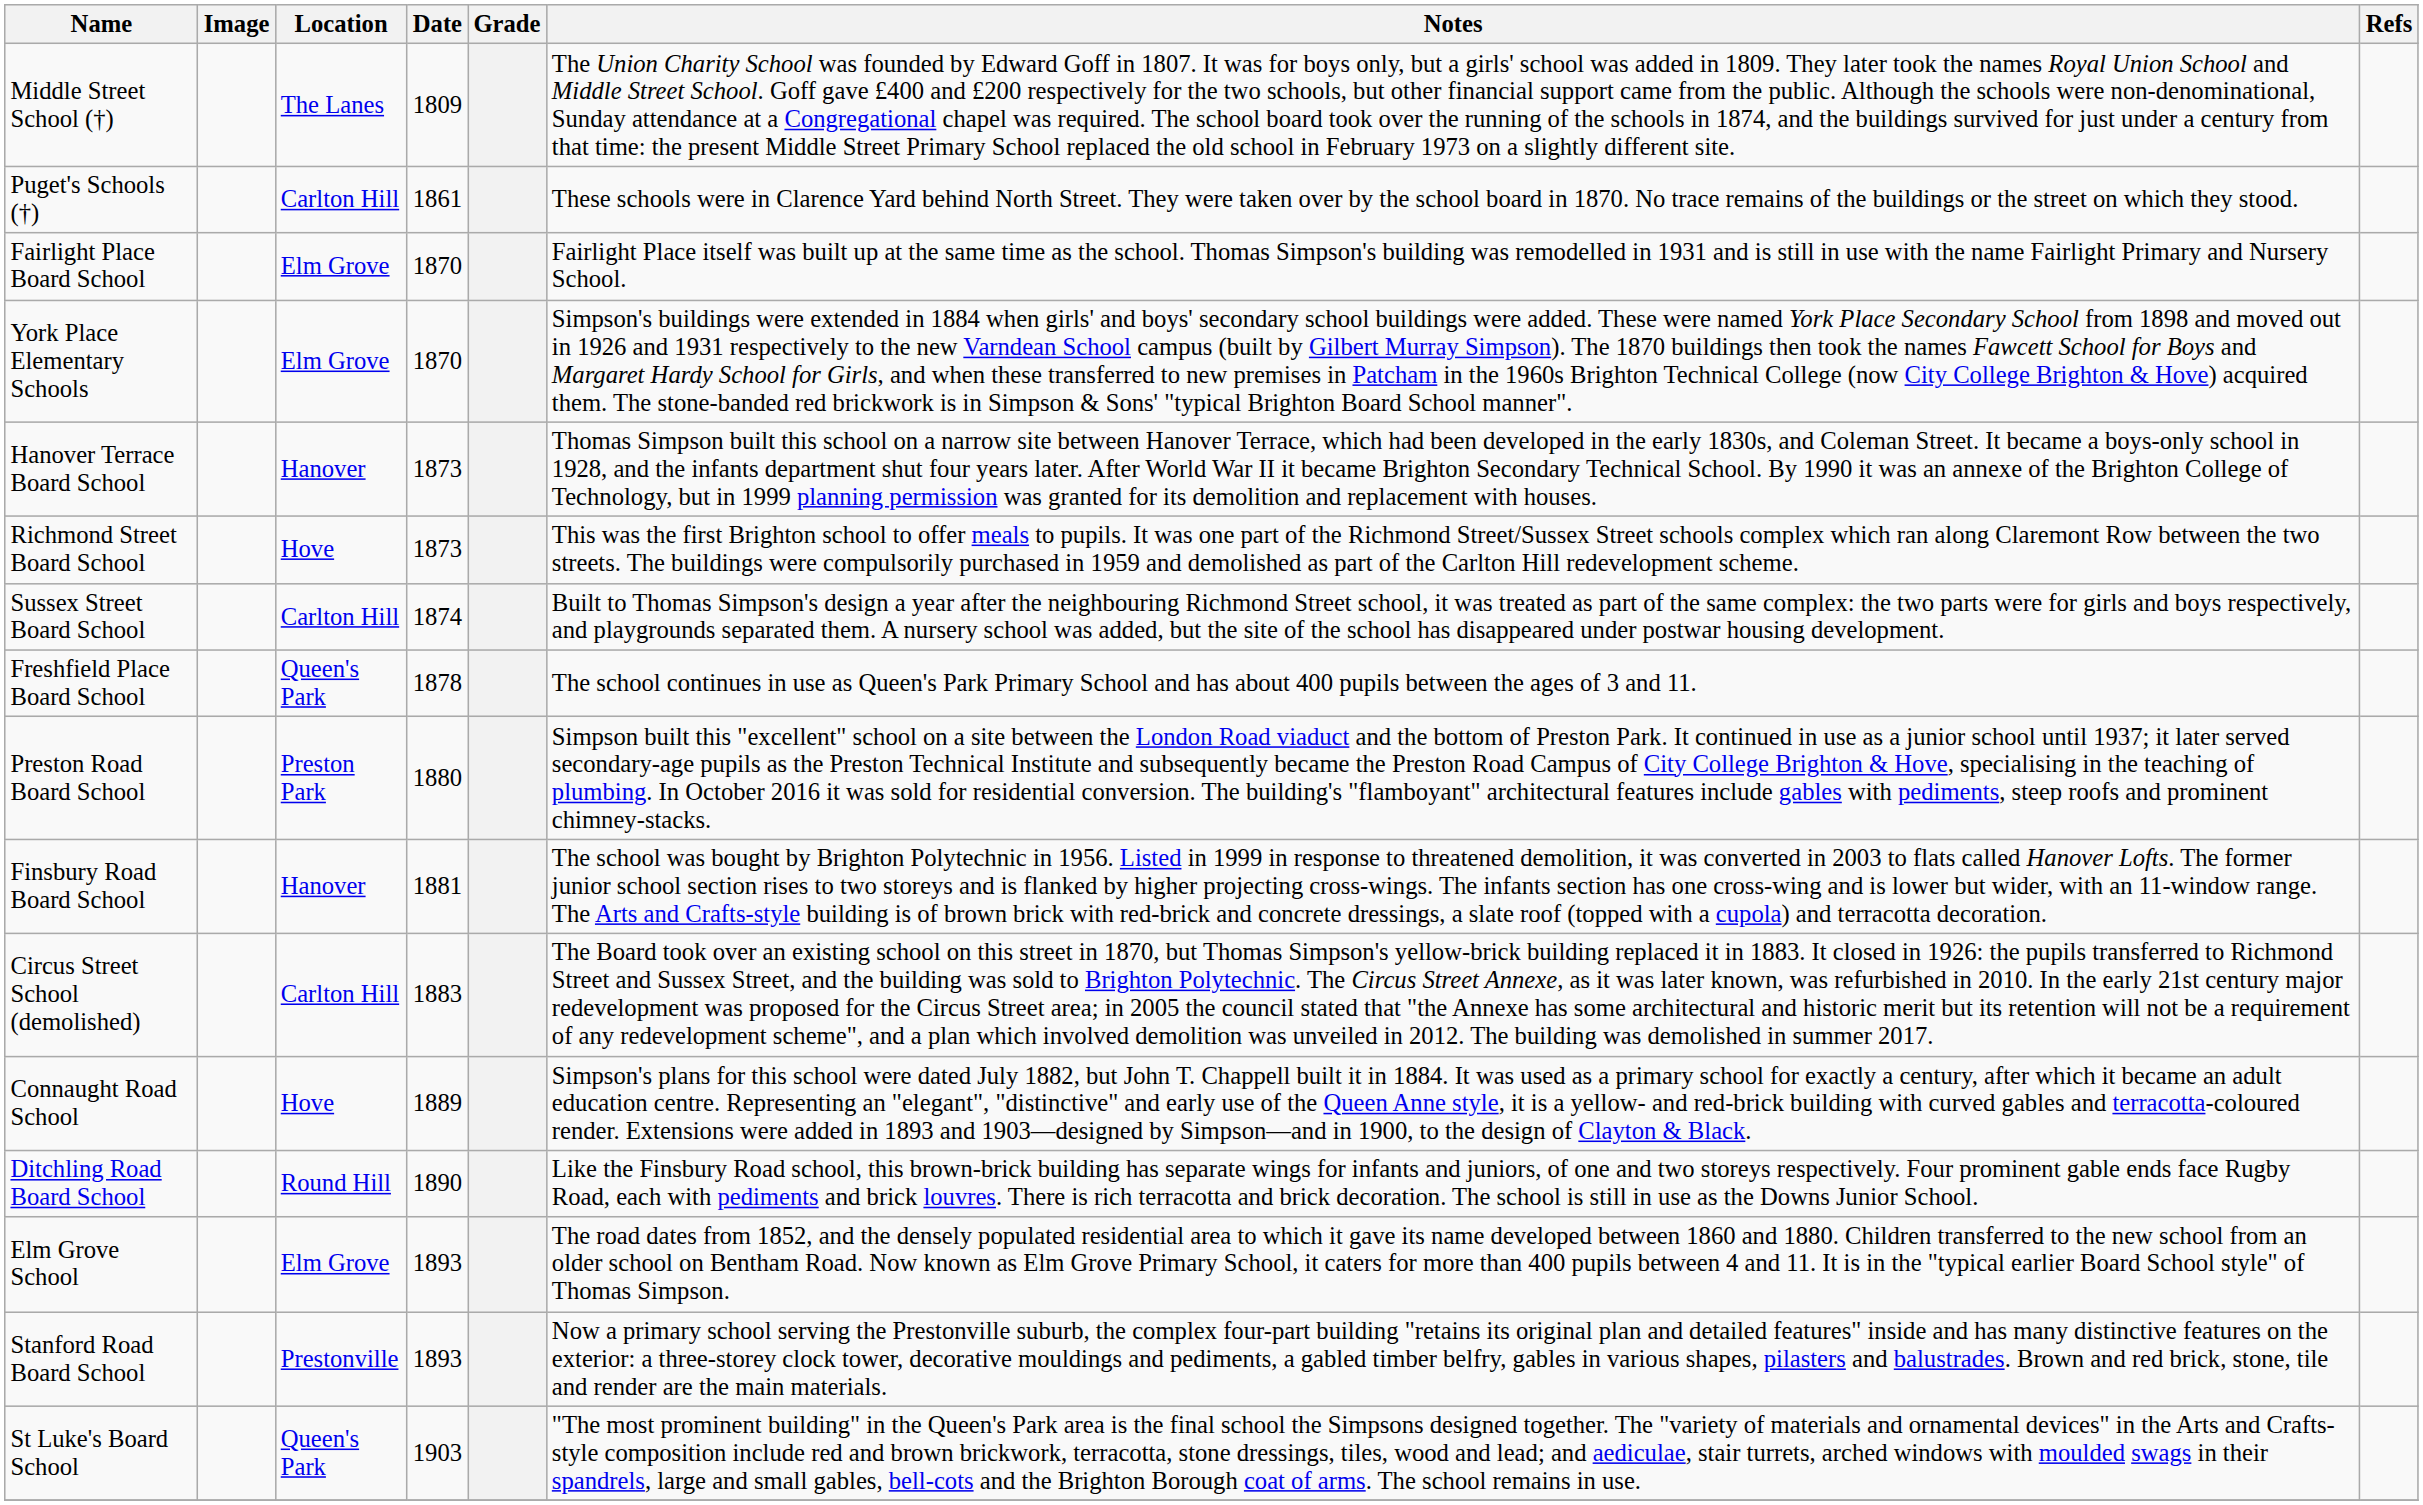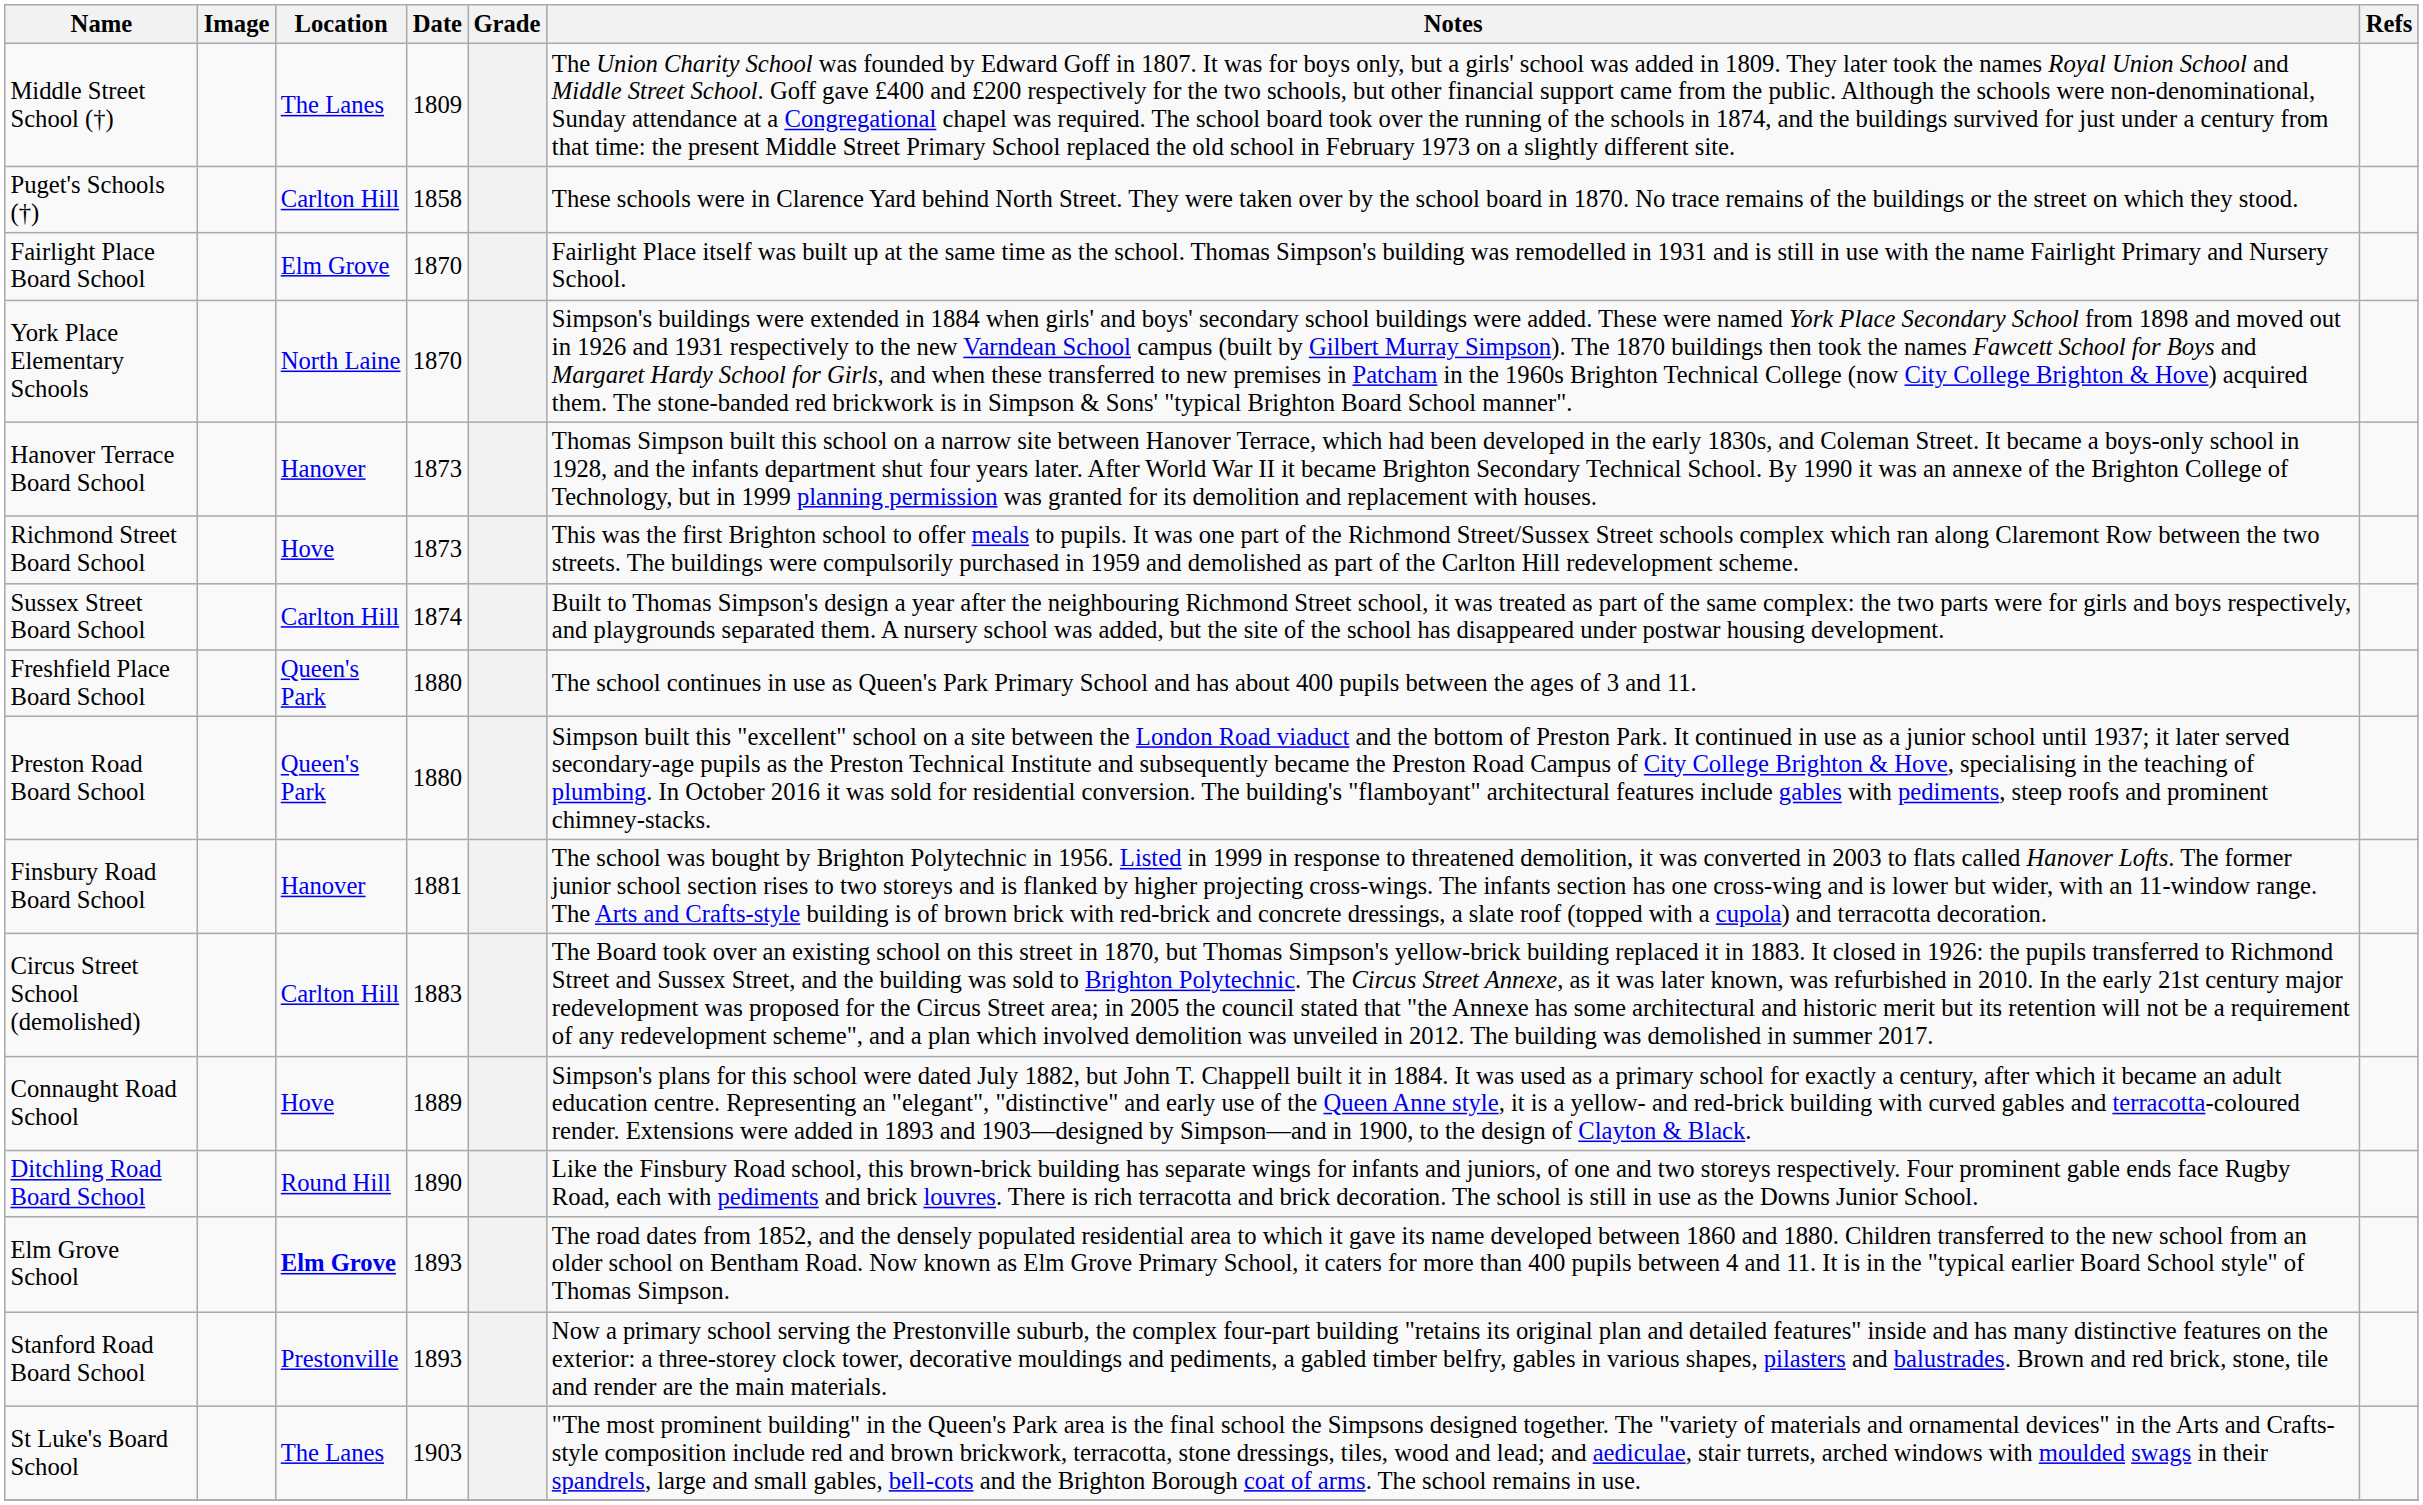 <table class="wikitable sortable">
 <tr>
 <th>Name</th>
 <th class="unsortable">Image</th>
 <th>Location</th>
 <th>Date</th>
 <th>Grade</th>
 <th class="unsortable">Notes</th>
 <th class="unsortable">Refs</th>
 </tr>
 <tr>
 <td>Middle Street School (†)</td>
 <td></td>
 <td><a href='#'>The Lanes</a><br></td>
 <td>1809</td>
 <th align="center"></th>
 <td>The <em>Union Charity School</em> was founded by Edward Goff in 1807.  It was for boys only, but a girls' school was added in 1809.  They later took the names <em>Royal Union School</em> and <em>Middle Street School</em>.  Goff gave £400 and £200 respectively for the two schools, but other financial support came from the public.  Although the schools were non-denominational, Sunday attendance at a <a href='#'>Congregational</a> chapel was required.  The school board took over the running of the schools in 1874, and the buildings survived for just under a century from that time: the present Middle Street Primary School replaced the old school in February 1973 on a slightly different site.</td>
 <td></td>
 </tr>
 <tr>
 <td>Puget's Schools (†)</td>
 <td></td>
 <td><a href='#'>Carlton Hill</a><br></td>
-<td>1861</td>
+<td>1858</td>
 <th align="center"></th>
 <td>These schools were in Clarence Yard behind North Street.  They were taken over by the school board in 1870.  No trace remains of the buildings or the street on which they stood.</td>
 <td></td>
 </tr>
 <tr>
 <td>Fairlight Place Board School</td>
 <td></td>
 <td><a href='#'>Elm Grove</a><br></td>
 <td>1870</td>
 <th align="center"></th>
 <td>Fairlight Place itself was built up at the same time as the school.  Thomas Simpson's building was remodelled in 1931 and is still in use with the name Fairlight Primary and Nursery School.</td>
 <td></td>
 </tr>
 <tr>
 <td>York Place Elementary Schools</td>
 <td></td>
-<td><a href='#'>Elm Grove</a><br></td>
+<td><a href='#'>North Laine</a><br></td>
 <td>1870</td>
 <th align="center"></th>
 <td>Simpson's buildings were extended in 1884 when girls' and boys' secondary school buildings were added.  These were named <em>York Place Secondary School</em> from 1898 and moved out in 1926 and 1931 respectively to the new <a href='#'>Varndean School</a> campus (built by <a href='#'>Gilbert Murray Simpson</a>).  The 1870 buildings then took the names <em>Fawcett School for Boys</em> and <em>Margaret Hardy School for Girls</em>, and when these transferred to new premises in <a href='#'>Patcham</a> in the 1960s Brighton Technical College (now <a href='#'>City College Brighton & Hove</a>) acquired them.  The stone-banded red brickwork is in Simpson & Sons' "typical Brighton Board School manner".</td>
 <td><br></td>
 </tr>
 <tr>
 <td>Hanover Terrace Board School</td>
 <td></td>
 <td><a href='#'>Hanover</a><br></td>
 <td>1873</td>
 <th align="center"></th>
 <td>Thomas Simpson built this school on a narrow site between Hanover Terrace, which had been developed in the early 1830s, and Coleman Street.  It became a boys-only school in 1928, and the infants department shut four years later.  After World War II it became Brighton Secondary Technical School.  By 1990 it was an annexe of the Brighton College of Technology, but in 1999 <a href='#'>planning permission</a> was granted for its demolition and replacement with houses.</td>
 <td><br></td>
 </tr>
 <tr>
 <td>Richmond Street Board School</td>
 <td></td>
 <td><a href='#'>Hove</a><br></td>
 <td>1873</td>
 <th align="center"></th>
 <td>This was the first Brighton school to offer <a href='#'>meals</a> to pupils.  It was one part of the Richmond Street/Sussex Street schools complex which ran along Claremont Row between the two streets.  The buildings were compulsorily purchased in 1959 and demolished as part of the Carlton Hill redevelopment scheme.</td>
 <td><br></td>
 </tr>
 <tr>
 <td>Sussex Street Board School</td>
 <td></td>
 <td><a href='#'>Carlton Hill</a><br></td>
 <td>1874</td>
 <th align="center"></th>
 <td>Built to Thomas Simpson's design a year after the neighbouring Richmond Street school, it was treated as part of the same complex: the two parts were for girls and boys respectively, and playgrounds separated them.  A nursery school was added, but the site of the school has disappeared under postwar housing development.</td>
 <td><br></td>
 </tr>
 <tr>
 <td>Freshfield Place Board School</td>
 <td></td>
 <td><a href='#'>Queen's Park</a><br></td>
-<td>1878</td>
+<td>1880</td>
 <th align="center"></th>
 <td>The school continues in use as Queen's Park Primary School and has about 400 pupils between the ages of 3 and 11.</td>
 <td></td>
 </tr>
 <tr>
 <td>Preston Road Board School</td>
 <td></td>
-<td><a href='#'>Preston Park</a><br></td>
+<td><a href='#'>Queen's Park</a><br></td>
 <td>1880</td>
 <th align="center"></th>
 <td>Simpson built this "excellent" school on a site between the <a href='#'>London Road viaduct</a> and the bottom of Preston Park.  It continued in use as a junior school until 1937; it later served secondary-age pupils as the Preston Technical Institute and subsequently became the Preston Road Campus of <a href='#'>City College Brighton & Hove</a>, specialising in the teaching of <a href='#'>plumbing</a>.  In October 2016 it was sold for residential conversion.  The building's "flamboyant" architectural features include <a href='#'>gables</a> with <a href='#'>pediments</a>, steep roofs and prominent chimney-stacks.</td>
 <td><br><br></td>
 </tr>
 <tr>
 <td>Finsbury Road Board School</td>
 <td></td>
 <td><a href='#'>Hanover</a><br></td>
 <td>1881</td>
 <th></th>
 <td>The school was bought by Brighton Polytechnic in 1956.  <a href='#'>Listed</a> in 1999 in response to threatened demolition, it was converted in 2003 to flats called <em>Hanover Lofts</em>.  The former junior school section rises to two storeys and is flanked by higher projecting cross-wings.  The infants section has one cross-wing and is lower but wider, with an 11-window range.  The <a href='#'>Arts and Crafts-style</a> building is of brown brick with red-brick and concrete dressings, a slate roof (topped with a <a href='#'>cupola</a>) and terracotta decoration.</td>
 <td><br><br></td>
 </tr>
 <tr>
 <td>Circus Street School (demolished)</td>
 <td></td>
 <td><a href='#'>Carlton Hill</a><br></td>
 <td>1883</td>
 <th align="center"></th>
 <td>The Board took over an existing school on this street in 1870, but Thomas Simpson's yellow-brick building replaced it in 1883.  It closed in 1926: the pupils transferred to Richmond Street and Sussex Street, and the building was sold to <a href='#'>Brighton Polytechnic</a>.  The <em>Circus Street Annexe</em>, as it was later known, was refurbished in 2010.  In the early 21st century major redevelopment was proposed for the Circus Street area; in 2005 the council stated that "the Annexe has some architectural and historic merit but its retention will not be a requirement of any redevelopment scheme", and a plan which involved demolition was unveiled in 2012.  The building was demolished in summer 2017.</td>
 <td><br><br></td>
 </tr>
 <tr>
 <td>Connaught Road School</td>
 <td></td>
 <td><a href='#'>Hove</a><br></td>
 <td>1889</td>
 <th></th>
 <td>Simpson's plans for this school were dated July 1882, but John T. Chappell built it in 1884.  It was used as a primary school for exactly a century, after which it became an adult education centre.  Representing an "elegant", "distinctive" and early use of the <a href='#'>Queen Anne style</a>, it is a yellow- and red-brick building with curved gables and <a href='#'>terracotta</a>-coloured render.  Extensions were added in 1893 and 1903—designed by Simpson—and in 1900, to the design of <a href='#'>Clayton & Black</a>.</td>
 <td><br></td>
 </tr>
 <tr>
 <td><a href='#'>Ditchling Road Board School</a></td>
 <td></td>
 <td><a href='#'>Round Hill</a><br></td>
 <td>1890</td>
 <th></th>
 <td>Like the Finsbury Road school, this brown-brick building has separate wings for infants and juniors, of one and two storeys respectively.  Four prominent gable ends face Rugby Road, each with <a href='#'>pediments</a> and brick <a href='#'>louvres</a>.  There is rich terracotta and brick decoration.  The school is still in use as the Downs Junior School.</td>
 <td></td>
 </tr>
 <tr>
 <td>Elm Grove School</td>
 <td></td>
-<td><a href='#'>Elm Grove</a><br></td>
+<td><strong><a href='#'>Elm Grove</a><br></strong></td>
 <td>1893</td>
 <th align="center"></th>
 <td>The road dates from 1852, and the densely populated residential area to which it gave its name developed between 1860 and 1880.  Children transferred to the new school from an older school on Bentham Road.  Now known as Elm Grove Primary School, it caters for more than 400 pupils between 4 and 11.  It is in the "typical earlier Board School style" of Thomas Simpson.</td>
 <td><br><br></td>
 </tr>
 <tr>
 <td>Stanford Road Board School</td>
 <td></td>
 <td><a href='#'>Prestonville</a><br></td>
 <td>1893</td>
 <th></th>
 <td>Now a primary school serving the Prestonville suburb, the complex four-part building "retains its original plan and detailed features" inside and has many distinctive features on the exterior: a three-storey clock tower, decorative mouldings and pediments, a gabled timber belfry, gables in various shapes, <a href='#'>pilasters</a> and <a href='#'>balustrades</a>.  Brown and red brick, stone, tile and render are the main materials.</td>
 <td></td>
 </tr>
 <tr>
 <td>St Luke's Board School</td>
 <td></td>
-<td><a href='#'>Queen's Park</a><br></td>
+<td><a href='#'>The Lanes</a><br></td>
 <td>1903</td>
 <th></th>
 <td>"The most prominent building" in the Queen's Park area is the final school the Simpsons designed together.  The "variety of materials and ornamental devices" in the Arts and Crafts-style composition include red and brown brickwork, terracotta, stone dressings, tiles, wood and lead; and <a href='#'>aediculae</a>, stair turrets, arched windows with <a href='#'>moulded</a> <a href='#'>swags</a> in their <a href='#'>spandrels</a>, large and small gables, <a href='#'>bell-cots</a> and the Brighton Borough <a href='#'>coat of arms</a>.  The school remains in use.</td>
 <td><br></td>
 </tr>
 <tr>
 </tr>
 </table>
